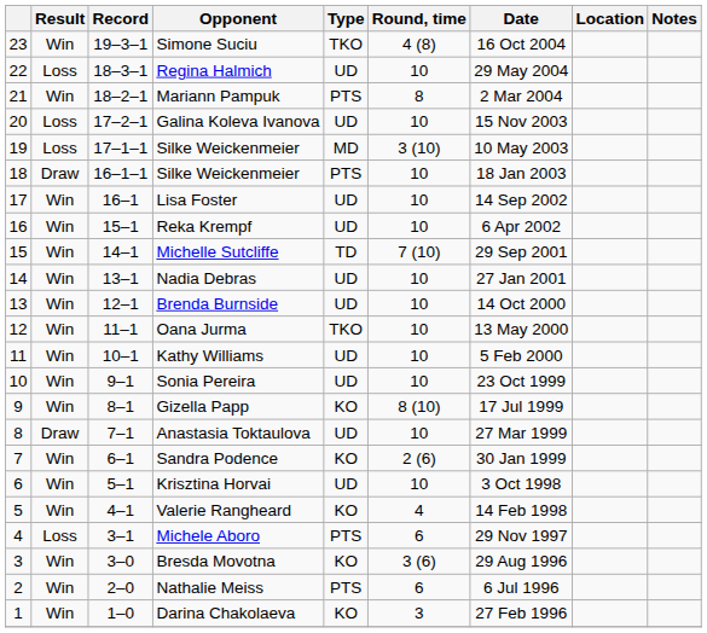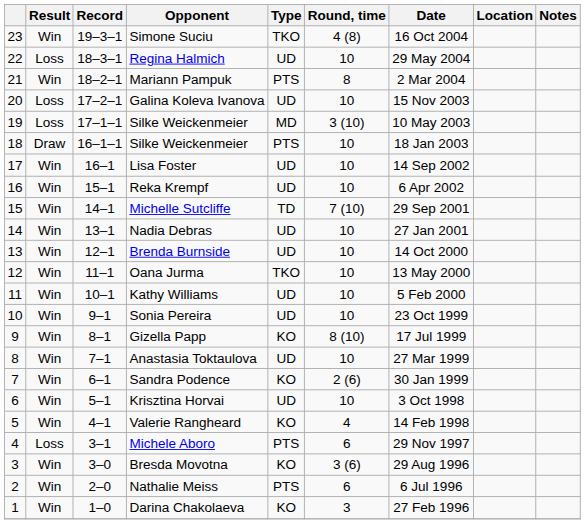 <table class="wikitable" style="text-align:center; font-size:95%">
 <tr>
 <th></th>
 <th>Result</th>
 <th>Record</th>
 <th>Opponent</th>
 <th>Type</th>
 <th>Round, time</th>
 <th>Date</th>
 <th>Location</th>
 <th>Notes</th>
 </tr>
 <tr>
 <td>23</td>
 <td>Win</td>
 <td>19–3–1</td>
 <td align=left> Simone Suciu</td>
 <td>TKO</td>
 <td>4 (8)</td>
 <td>16 Oct 2004</td>
 <td align=left></td>
 <td></td>
 </tr>
 <tr>
 <td>22</td>
 <td>Loss</td>
 <td>18–3–1</td>
 <td align=left> <a href='#'>Regina Halmich</a></td>
 <td>UD</td>
 <td>10</td>
 <td>29 May 2004</td>
 <td align=left></td>
 <td align=left></td>
 </tr>
 <tr>
 <td>21</td>
 <td>Win</td>
 <td>18–2–1</td>
 <td align=left> Mariann Pampuk</td>
 <td>PTS</td>
 <td>8</td>
 <td>2 Mar 2004</td>
 <td align=left></td>
 <td></td>
 </tr>
 <tr>
 <td>20</td>
 <td>Loss</td>
 <td>17–2–1</td>
 <td align=left> Galina Koleva Ivanova</td>
 <td>UD</td>
 <td>10</td>
 <td>15 Nov 2003</td>
 <td align=left></td>
 <td align=left></td>
 </tr>
 <tr>
 <td>19</td>
 <td>Loss</td>
 <td>17–1–1</td>
 <td align=left> Silke Weickenmeier</td>
 <td>MD</td>
 <td>3 (10)</td>
 <td>10 May 2003</td>
 <td align=left></td>
 <td align=left></td>
 </tr>
 <tr>
 <td>18</td>
 <td>Draw</td>
 <td>16–1–1</td>
 <td align=left> Silke Weickenmeier</td>
 <td>PTS</td>
 <td>10</td>
 <td>18 Jan 2003</td>
 <td align=left></td>
 <td align=left></td>
 </tr>
 <tr>
 <td>17</td>
 <td>Win</td>
 <td>16–1</td>
 <td align=left> Lisa Foster</td>
 <td>UD</td>
 <td>10</td>
 <td>14 Sep 2002</td>
 <td align=left></td>
 <td align=left></td>
 </tr>
 <tr>
 <td>16</td>
 <td>Win</td>
 <td>15–1</td>
 <td align=left> Reka Krempf</td>
 <td>UD</td>
 <td>10</td>
 <td>6 Apr 2002</td>
 <td align=left></td>
 <td align=left></td>
 </tr>
 <tr>
 <td>15</td>
 <td>Win</td>
 <td>14–1</td>
 <td align=left> <a href='#'>Michelle Sutcliffe</a></td>
 <td>TD</td>
 <td>7 (10)</td>
 <td>29 Sep 2001</td>
 <td align=left></td>
 <td align=left></td>
 </tr>
 <tr>
 <td>14</td>
 <td>Win</td>
 <td>13–1</td>
 <td align=left> Nadia Debras</td>
 <td>UD</td>
 <td>10</td>
 <td>27 Jan 2001</td>
 <td align=left></td>
 <td align=left></td>
 </tr>
 <tr>
 <td>13</td>
 <td>Win</td>
 <td>12–1</td>
 <td align=left> <a href='#'>Brenda Burnside</a></td>
 <td>UD</td>
 <td>10</td>
 <td>14 Oct 2000</td>
 <td align=left></td>
 <td align=left></td>
 </tr>
 <tr>
 <td>12</td>
 <td>Win</td>
 <td>11–1</td>
 <td align=left> Oana Jurma</td>
 <td>TKO</td>
 <td>10</td>
 <td>13 May 2000</td>
 <td align=left></td>
 <td align=left></td>
 </tr>
 <tr>
 <td>11</td>
 <td>Win</td>
 <td>10–1</td>
 <td align=left> Kathy Williams</td>
 <td>UD</td>
 <td>10</td>
 <td>5 Feb 2000</td>
 <td align=left></td>
 <td align=left></td>
 </tr>
 <tr>
 <td>10</td>
 <td>Win</td>
 <td>9–1</td>
 <td align=left> Sonia Pereira</td>
 <td>UD</td>
 <td>10</td>
 <td>23 Oct 1999</td>
 <td align=left></td>
 <td align=left></td>
 </tr>
 <tr>
 <td>9</td>
 <td>Win</td>
 <td>8–1</td>
 <td align=left> Gizella Papp</td>
 <td>KO</td>
 <td>8 (10)</td>
 <td>17 Jul 1999</td>
 <td align=left></td>
 <td align=left></td>
 </tr>
 <tr>
 <td>8</td>
-<td>Draw</td>
+<td>Win</td>
 <td>7–1</td>
 <td align=left> Anastasia Toktaulova</td>
 <td>UD</td>
 <td>10</td>
 <td>27 Mar 1999</td>
 <td align=left></td>
 <td align=left></td>
 </tr>
 <tr>
 <td>7</td>
 <td>Win</td>
 <td>6–1</td>
 <td align=left> Sandra Podence</td>
 <td>KO</td>
 <td>2 (6)</td>
 <td>30 Jan 1999</td>
 <td align=left></td>
 <td></td>
 </tr>
 <tr>
 <td>6</td>
 <td>Win</td>
 <td>5–1</td>
 <td align=left> Krisztina Horvai</td>
 <td>UD</td>
 <td>10</td>
 <td>3 Oct 1998</td>
 <td align=left></td>
 <td align=left></td>
 </tr>
 <tr>
 <td>5</td>
 <td>Win</td>
 <td>4–1</td>
 <td align=left> Valerie Rangheard</td>
 <td>KO</td>
 <td>4</td>
 <td>14 Feb 1998</td>
 <td align=left></td>
 <td></td>
 </tr>
 <tr>
 <td>4</td>
 <td>Loss</td>
 <td>3–1</td>
 <td align=left> <a href='#'>Michele Aboro</a></td>
 <td>PTS</td>
 <td>6</td>
 <td>29 Nov 1997</td>
 <td align=left></td>
 <td></td>
 </tr>
 <tr>
 <td>3</td>
 <td>Win</td>
 <td>3–0</td>
 <td align=left>Bresda Movotna</td>
 <td>KO</td>
 <td>3 (6)</td>
 <td>29 Aug 1996</td>
 <td align=left></td>
 <td></td>
 </tr>
 <tr>
 <td>2</td>
 <td>Win</td>
 <td>2–0</td>
 <td align=left> Nathalie Meiss</td>
 <td>PTS</td>
 <td>6</td>
 <td>6 Jul 1996</td>
 <td align=left></td>
 <td></td>
 </tr>
 <tr>
 <td>1</td>
 <td>Win</td>
 <td>1–0</td>
 <td align=left> Darina Chakolaeva</td>
 <td>KO</td>
 <td>3</td>
 <td>27 Feb 1996</td>
 <td align=left></td>
 <td></td>
 </tr>
 <tr>
 </tr>
 </table>
